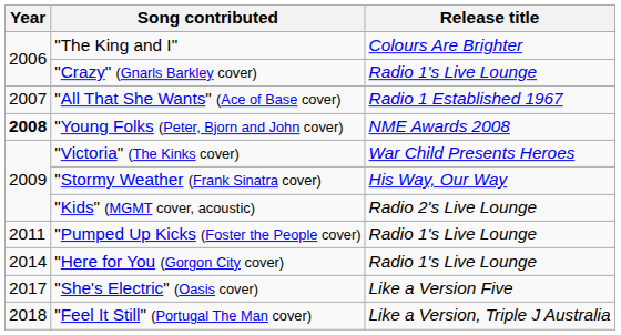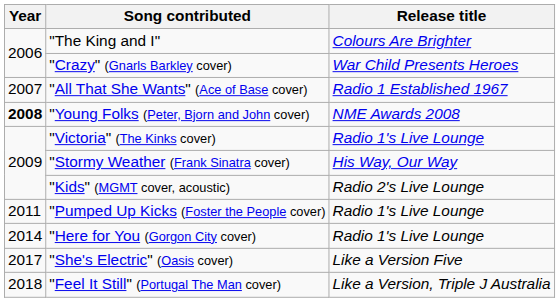 <table class="wikitable">
 <tr>
 <th>Year</th>
 <th>Song contributed</th>
 <th>Release title</th>
 </tr>
 <tr>
 <td rowspan="2">2006</td>
 <td>"The King and I"</td>
 <td><em><a href='#'>Colours Are Brighter</a></em></td>
 </tr>
 <tr>
 <td>"<a href='#'>Crazy</a>" <small>(<a href='#'>Gnarls Barkley</a> cover)</small></td>
-<td><em><a href='#'>Radio 1's Live Lounge</a></em></td>
+<td><em><a href='#'>War Child Presents Heroes</a></em></td>
 </tr>
 <tr>
 <td>2007</td>
 <td>"<a href='#'>All That She Wants</a>" <small>(<a href='#'>Ace of Base</a> cover)</small></td>
 <td><em><a href='#'>Radio 1 Established 1967</a></em></td>
 </tr>
 <tr>
 <td><strong>2008</strong></td>
 <td>"<a href='#'>Young Folks</a> <small>(<a href='#'>Peter, Bjorn and John</a> cover)</small></td>
 <td><em><a href='#'>NME Awards 2008</a></em></td>
 </tr>
 <tr>
 <td rowspan="3">2009</td>
 <td>"<a href='#'>Victoria</a>" <small>(<a href='#'>The Kinks</a> cover)</small></td>
-<td><em><a href='#'>War Child Presents Heroes</a></em></td>
+<td><em><a href='#'>Radio 1's Live Lounge</a></em></td>
 </tr>
 <tr>
 <td>"<a href='#'>Stormy Weather</a> <small>(<a href='#'>Frank Sinatra</a> cover)</small></td>
 <td><em><a href='#'>His Way, Our Way</a></em></td>
 </tr>
 <tr>
 <td>"<a href='#'>Kids</a>" <small>(<a href='#'>MGMT</a> cover, acoustic)</small></td>
 <td><em>Radio 2's Live Lounge</em></td>
 </tr>
 <tr>
 <td>2011</td>
 <td>"<a href='#'>Pumped Up Kicks</a> <small>(<a href='#'>Foster the People</a> cover)</small></td>
 <td><em>Radio 1's Live Lounge</em></td>
 </tr>
 <tr>
 <td>2014</td>
 <td>"<a href='#'>Here for You</a> <small>(<a href='#'>Gorgon City</a> cover)</small></td>
 <td><em>Radio 1's Live Lounge</em></td>
 </tr>
 <tr>
 <td>2017</td>
 <td>"<a href='#'>She's Electric</a>" <small>(<a href='#'>Oasis</a> cover)</small></td>
 <td><em>Like a Version Five</em></td>
 </tr>
 <tr>
 <td>2018</td>
 <td>"<a href='#'>Feel It Still</a>" <small>(<a href='#'>Portugal The Man</a> cover)</small></td>
 <td><em>Like a Version, Triple J Australia</em></td>
 </tr>
 </table>
